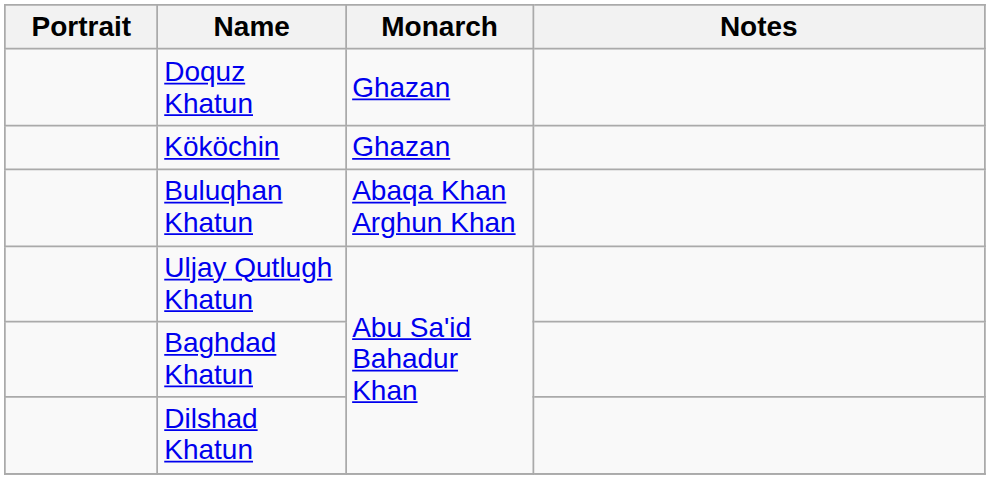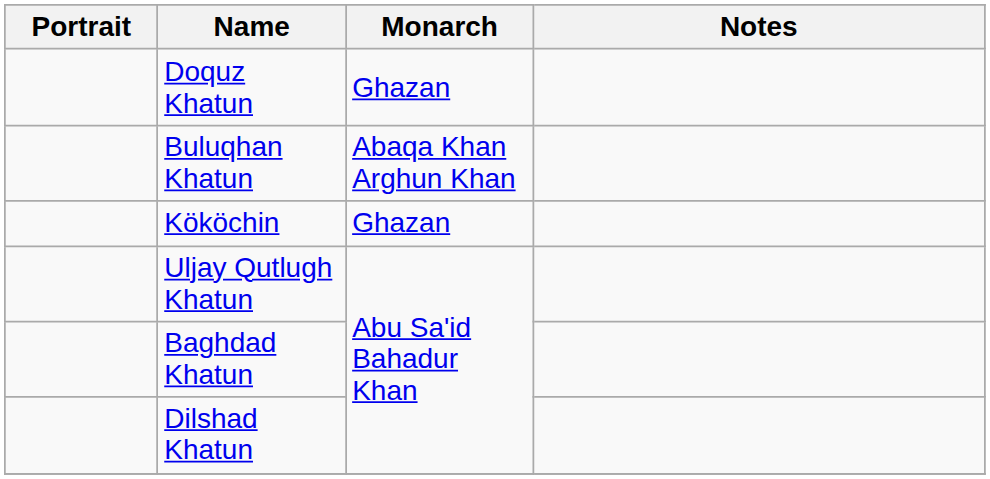 <table class="wikitable">
 <tr>
 <th width="80pt">Portrait</th>
 <th width="100pt">Name</th>
 <th width="100pt">Monarch</th>
 <th width="250pt">Notes</th>
 </tr>
 <tr>
 <td></td>
 <td><a href='#'>Doquz Khatun</a></td>
 <td><a href='#'>Ghazan</a></td>
 <td></td>
 </tr>
 <tr>
 <td></td>
-<td><a href='#'>Kököchin</a></td>
-<td><a href='#'>Ghazan</a></td>
+<td><a href='#'>Buluqhan Khatun</a></td>
+<td><a href='#'>Abaqa Khan</a><br><a href='#'>Arghun Khan</a></td>
 <td></td>
 </tr>
 <tr>
 <td></td>
-<td><a href='#'>Buluqhan Khatun</a></td>
-<td><a href='#'>Abaqa Khan</a><br><a href='#'>Arghun Khan</a></td>
+<td><a href='#'>Kököchin</a></td>
+<td><a href='#'>Ghazan</a></td>
 <td></td>
 </tr>
 <tr>
 <td></td>
 <td><a href='#'>Uljay Qutlugh Khatun</a></td>
 <td rowspan="3"><a href='#'>Abu Sa'id Bahadur Khan</a></td>
 <td></td>
 </tr>
 <tr>
 <td></td>
 <td><a href='#'>Baghdad Khatun</a></td>
 <td></td>
 </tr>
 <tr>
 <td></td>
 <td><a href='#'>Dilshad Khatun</a></td>
 <td></td>
 </tr>
 <tr>
 </tr>
 </table>
